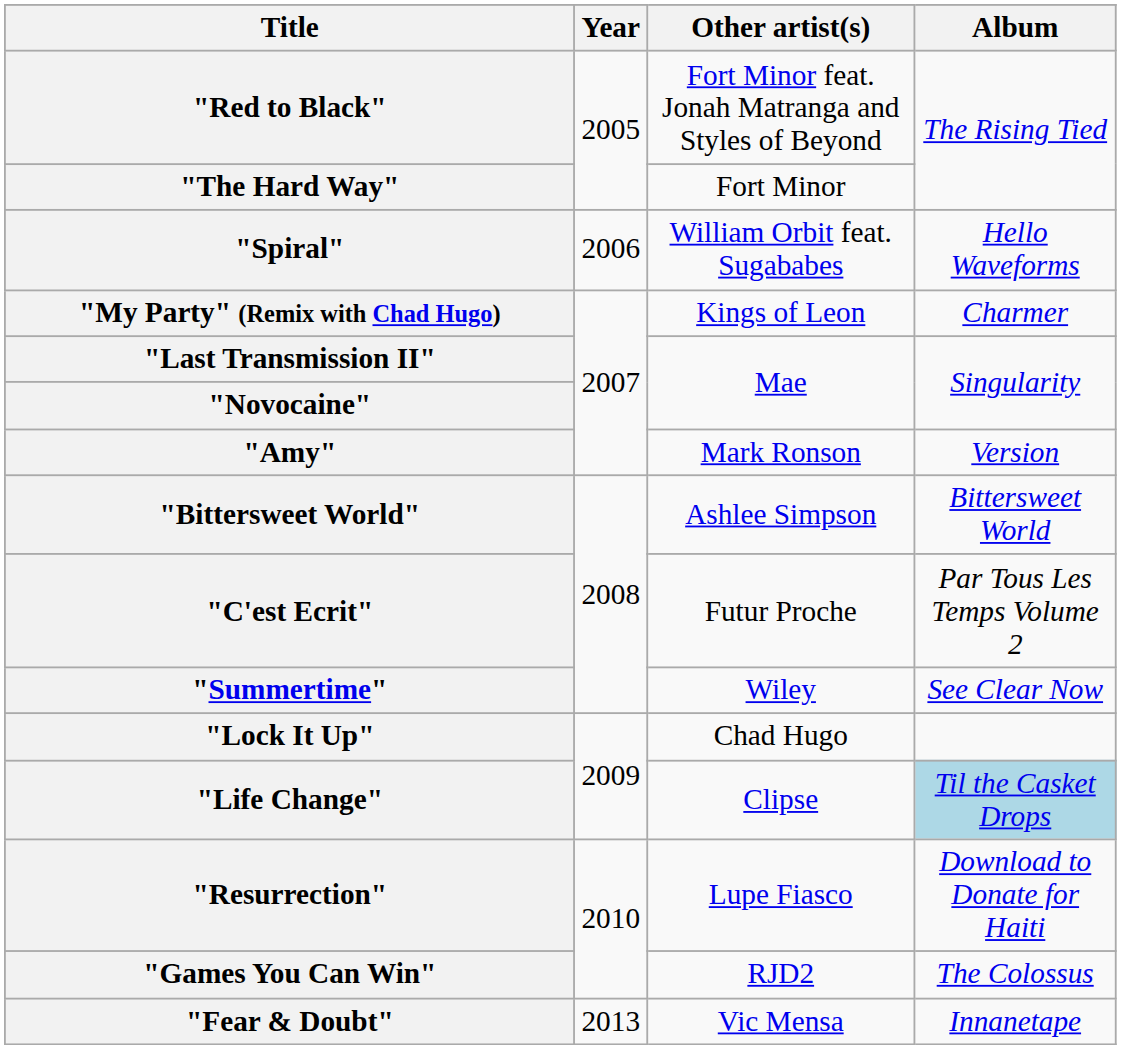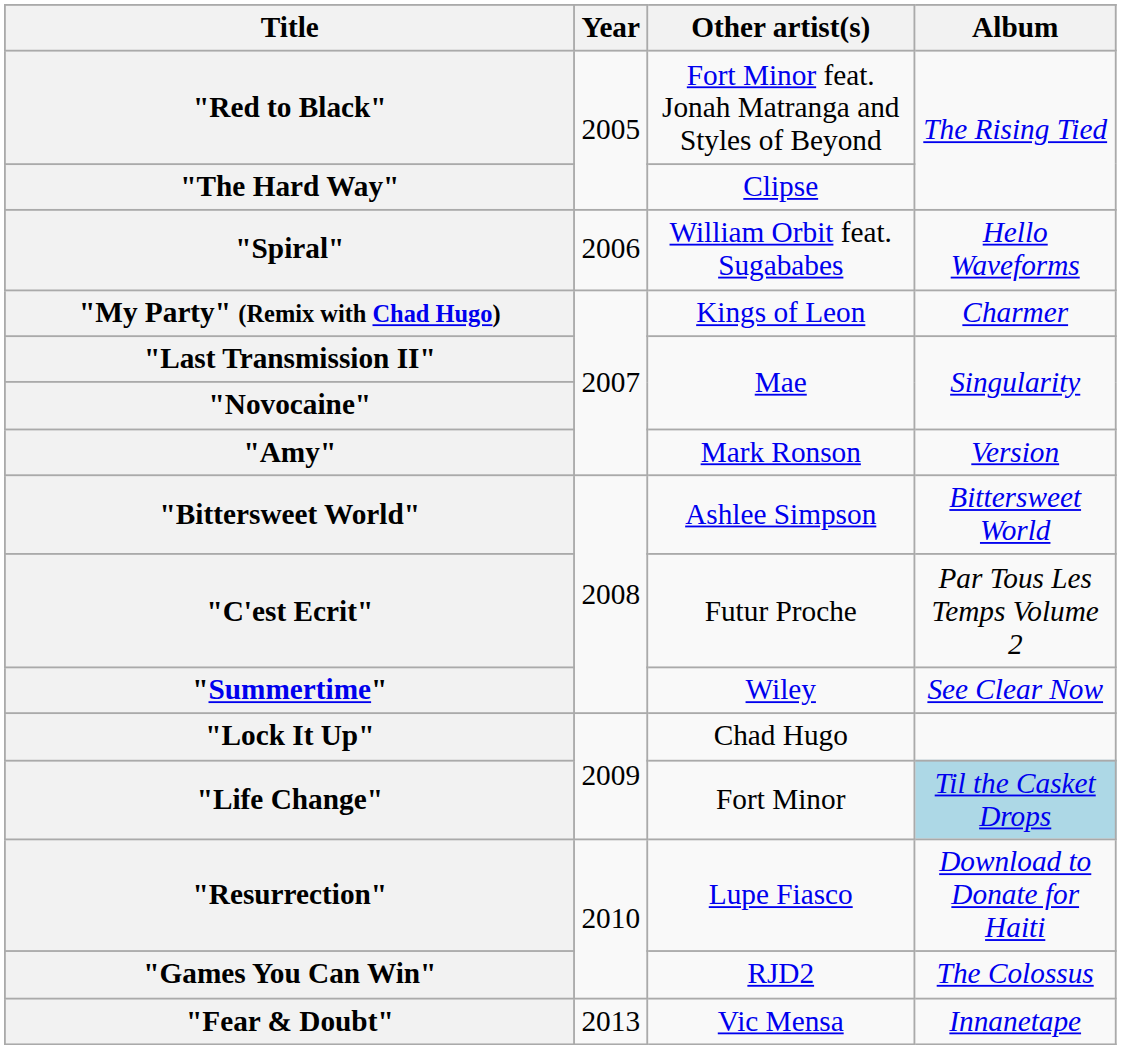 <table class="wikitable plainrowheaders" style="text-align:center;">
 <tr>
 <th scope="col" style="width:19em;">Title</th>
 <th scope="col">Year</th>
 <th scope="col">Other artist(s)</th>
 <th scope="col">Album</th>
 </tr>
 <tr>
 <th scope="row">"Red to Black"</th>
 <td rowspan="2">2005</td>
 <td><a href='#'>Fort Minor</a> feat. Jonah Matranga and Styles of Beyond</td>
 <td rowspan="2"><em><a href='#'>The Rising Tied</a></em></td>
 </tr>
 <tr>
 <th scope="row">"The Hard Way"</th>
-<td>Fort Minor</td>
+<td><a href='#'>Clipse</a></td>
 </tr>
 <tr>
 <th scope="row">"Spiral"</th>
 <td>2006</td>
 <td><a href='#'>William Orbit</a> feat. <a href='#'>Sugababes</a></td>
 <td><em><a href='#'>Hello Waveforms</a></em></td>
 </tr>
 <tr>
 <th scope="row">"My Party" <small>(Remix with <a href='#'>Chad Hugo</a>)</small></th>
 <td rowspan="4">2007</td>
 <td><a href='#'>Kings of Leon</a></td>
 <td><em><a href='#'>Charmer</a></em></td>
 </tr>
 <tr>
 <th scope="row">"Last Transmission II"</th>
 <td rowspan="2"><a href='#'>Mae</a></td>
 <td rowspan="2"><em><a href='#'>Singularity</a></em></td>
 </tr>
 <tr>
 <th scope="row">"Novocaine"</th>
 </tr>
 <tr>
 <th scope="row">"Amy"</th>
 <td><a href='#'>Mark Ronson</a></td>
 <td><em><a href='#'>Version</a></em></td>
 </tr>
 <tr>
 <th scope="row">"Bittersweet World"</th>
 <td rowspan="3">2008</td>
 <td><a href='#'>Ashlee Simpson</a></td>
 <td><em><a href='#'>Bittersweet World</a></em></td>
 </tr>
 <tr>
 <th scope="row">"C'est Ecrit"</th>
 <td>Futur Proche</td>
 <td><em>Par Tous Les Temps Volume 2</em></td>
 </tr>
 <tr>
 <th scope="row">"<a href='#'>Summertime</a>"</th>
 <td><a href='#'>Wiley</a></td>
 <td><em><a href='#'>See Clear Now</a></em></td>
 </tr>
 <tr>
 <th scope="row">"Lock It Up"</th>
 <td rowspan="2">2009</td>
 <td>Chad Hugo</td>
 <td></td>
 </tr>
 <tr>
 <th scope="row">"Life Change"</th>
-<td><a href='#'>Clipse</a></td>
+<td>Fort Minor</td>
 <td style="background: lightblue;"><em><a href='#'>Til the Casket Drops</a></em></td>
 </tr>
 <tr>
 <th scope="row">"Resurrection"</th>
 <td rowspan="2">2010</td>
 <td><a href='#'>Lupe Fiasco</a></td>
 <td><em><a href='#'>Download to Donate for Haiti</a></em></td>
 </tr>
 <tr>
 <th scope="row">"Games You Can Win"</th>
 <td><a href='#'>RJD2</a></td>
 <td><em><a href='#'>The Colossus</a></em></td>
 </tr>
 <tr>
 <th scope="row">"Fear & Doubt"</th>
 <td>2013</td>
 <td><a href='#'>Vic Mensa</a></td>
 <td><em><a href='#'>Innanetape</a></em></td>
 </tr>
 </table>
